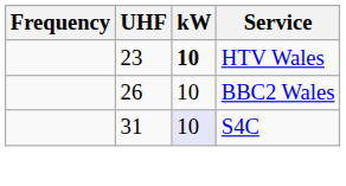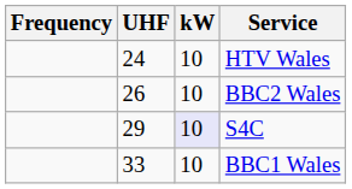 <table class="wikitable sortable">
 <tr>
 <th>Frequency</th>
 <th>UHF</th>
 <th>kW</th>
 <th>Service</th>
 </tr>
 <tr>
 <td></td>
-<td>23</td>
-<td><strong>10</strong></td>
+<td>24</td>
+<td>10</td>
 <td><a href='#'>HTV Wales</a></td>
 </tr>
 <tr>
 <td></td>
 <td>26</td>
 <td>10</td>
 <td><a href='#'>BBC2 Wales</a></td>
 </tr>
 <tr>
 <td></td>
-<td>31</td>
+<td>29</td>
 <td style="background: lavender;">10</td>
 <td><a href='#'>S4C</a></td>
 </tr>
+<tr>
+<td></td>
+<td>33</td>
+<td>10</td>
+<td><a href='#'>BBC1 Wales</a></td>
+</tr>
 </table>
